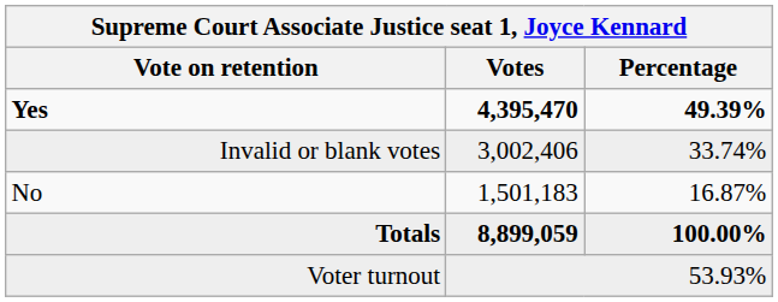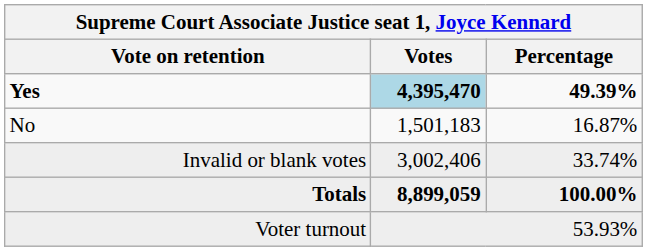 <table class="wikitable" style="font-size: 95%;">
 <tr style="background:#e9e9e9;">
 <th colspan="3">Supreme Court Associate Justice seat 1, <a href='#'>Joyce Kennard</a></th>
 </tr>
 <tr style="background:#eee; text-align:center;">
 <th style="width: 17em">Vote on retention</th>
 <th style="width: 5em">Votes</th>
 <th style="width: 7em">Percentage</th>
 </tr>
 <tr>
 <td><strong>Yes</strong></td>
-<td style="text-align:right;"><strong>4,395,470</strong></td>
+<td style="background: lightblue; text-align:right;"><strong>4,395,470</strong></td>
 <td style="text-align:right;"><strong>49.39%</strong></td>
+</tr>
+<tr>
+<td>No</td>
+<td style="text-align:right;">1,501,183</td>
+<td style="text-align:right;">16.87%</td>
 </tr>
 <tr style="background:#eee; text-align:right;">
 <td>Invalid or blank votes</td>
 <td>3,002,406</td>
 <td>33.74%</td>
-</tr>
-<tr>
-<td>No</td>
-<td style="text-align:right;">1,501,183</td>
-<td style="text-align:right;">16.87%</td>
 </tr>
 <tr style="background:#eee; text-align:right;">
 <td><strong>Totals</strong></td>
 <td><strong>8,899,059</strong></td>
 <td><strong>100.00%</strong></td>
 </tr>
 <tr style="background:#eee; text-align:right;">
 <td>Voter turnout</td>
 <td colspan="2">53.93%</td>
 </tr>
 </table>
